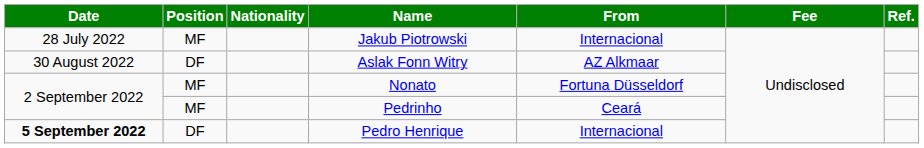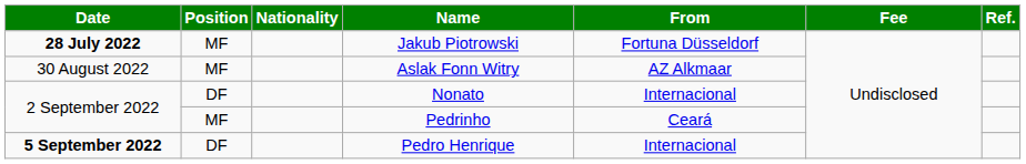 <table class="wikitable"  style="text-align:center; font-size:90%; ">
 <tr>
 <th style="background:green; color:white; width:150px;">Date</th>
 <th style="background:green; color:white; width:50px;">Position</th>
 <th style="background:green; color:white; width:50px;">Nationality</th>
 <th style="background:green; color:white; width:200px;">Name</th>
 <th style="background:green; color:white; width:200px;">From</th>
 <th style="background:green; color:white; width:150px;">Fee</th>
 <th style="background:green; color:white; width:25px;">Ref.</th>
 </tr>
 <tr>
-<td>28 July 2022</td>
+<td><strong>28 July 2022</strong></td>
 <td>MF</td>
 <td></td>
 <td><a href='#'>Jakub Piotrowski</a></td>
-<td><a href='#'>Internacional</a></td>
+<td><a href='#'>Fortuna Düsseldorf</a></td>
 <td rowspan=5>Undisclosed</td>
 <td></td>
 </tr>
 <tr>
 <td>30 August 2022</td>
-<td>DF</td>
+<td>MF</td>
 <td></td>
 <td><a href='#'>Aslak Fonn Witry</a></td>
 <td><a href='#'>AZ Alkmaar</a></td>
 <td></td>
 </tr>
 <tr>
 <td rowspan=2>2 September 2022</td>
-<td>MF</td>
+<td>DF</td>
 <td></td>
 <td><a href='#'>Nonato</a></td>
-<td><a href='#'>Fortuna Düsseldorf</a></td>
+<td><a href='#'>Internacional</a></td>
 <td></td>
 </tr>
 <tr>
 <td>MF</td>
 <td></td>
 <td><a href='#'>Pedrinho</a></td>
 <td><a href='#'>Ceará</a></td>
 <td></td>
 </tr>
 <tr>
 <td><strong>5 September 2022</strong></td>
 <td>DF</td>
 <td></td>
 <td><a href='#'>Pedro Henrique</a></td>
 <td><a href='#'>Internacional</a></td>
 <td></td>
 </tr>
 </table>
